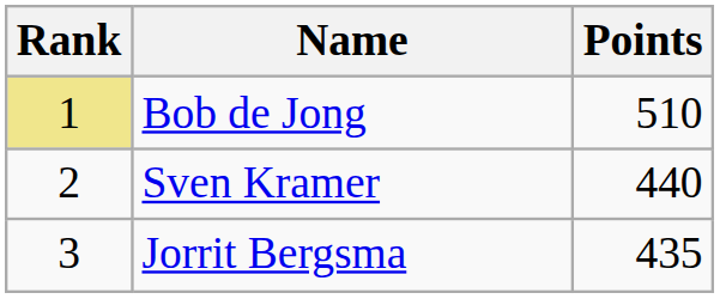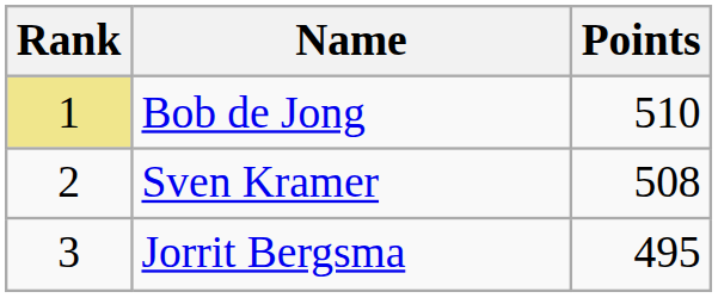 <table class="wikitable" border="1">
 <tr>
 <th width=30>Rank</th>
 <th width=150>Name</th>
 <th width=25>Points</th>
 </tr>
 <tr>
 <td align=center style="background: khaki;">1</td>
 <td> <a href='#'>Bob de Jong</a></td>
 <td align=right>510</td>
 </tr>
 <tr>
 <td align=center>2</td>
 <td> <a href='#'>Sven Kramer</a></td>
-<td align=right>440</td>
+<td align=right>508</td>
 </tr>
 <tr>
 <td align=center>3</td>
 <td> <a href='#'>Jorrit Bergsma</a></td>
-<td align=right>435</td>
+<td align=right>495</td>
 </tr>
 </table>
